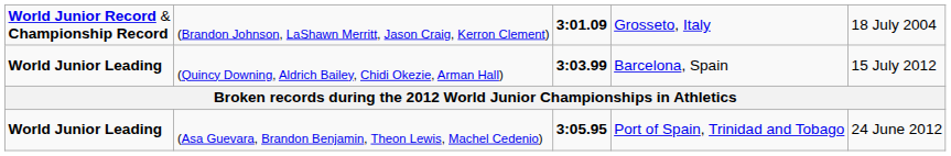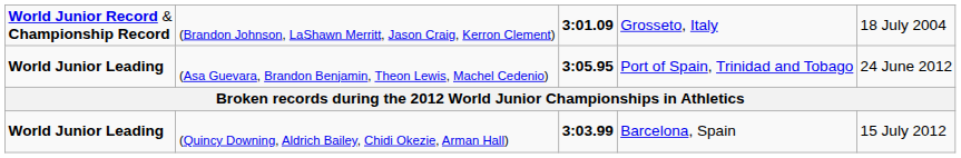 <table class="wikitable">
 <tr>
 <td><strong><a href='#'>World Junior Record</a></strong> &<br><strong>Championship Record</strong></td>
 <td><br><small>(<a href='#'>Brandon Johnson</a>, <a href='#'>LaShawn Merritt</a>, <a href='#'>Jason Craig</a>, <a href='#'>Kerron Clement</a>)</small></td>
 <td><strong>3:01.09</strong></td>
 <td><a href='#'>Grosseto</a>, <a href='#'>Italy</a></td>
 <td>18 July 2004</td>
 </tr>
 <tr>
 <td><strong>World Junior Leading</strong></td>
-<td><br><small>(<a href='#'>Quincy Downing</a>, <a href='#'>Aldrich Bailey</a>, <a href='#'>Chidi Okezie</a>, <a href='#'>Arman Hall</a>)</small></td>
-<td><strong>3:03.99</strong></td>
-<td><a href='#'>Barcelona</a>, Spain</td>
-<td>15 July 2012</td>
+<td><br><small>(<a href='#'>Asa Guevara</a>, <a href='#'>Brandon Benjamin</a>, <a href='#'>Theon Lewis</a>, <a href='#'>Machel Cedenio</a>)</small></td>
+<td><strong>3:05.95</strong></td>
+<td><a href='#'>Port of Spain</a>, <a href='#'>Trinidad and Tobago</a></td>
+<td>24 June 2012</td>
 </tr>
 <tr>
 <th colspan="5">Broken records during the 2012 World Junior Championships in Athletics</th>
 </tr>
 <tr>
 <td><strong>World Junior Leading</strong></td>
-<td><br><small>(<a href='#'>Asa Guevara</a>, <a href='#'>Brandon Benjamin</a>, <a href='#'>Theon Lewis</a>, <a href='#'>Machel Cedenio</a>)</small></td>
-<td><strong>3:05.95</strong></td>
-<td><a href='#'>Port of Spain</a>, <a href='#'>Trinidad and Tobago</a></td>
-<td>24 June 2012</td>
+<td><br><small>(<a href='#'>Quincy Downing</a>, <a href='#'>Aldrich Bailey</a>, <a href='#'>Chidi Okezie</a>, <a href='#'>Arman Hall</a>)</small></td>
+<td><strong>3:03.99</strong></td>
+<td><a href='#'>Barcelona</a>, Spain</td>
+<td>15 July 2012</td>
 </tr>
 </table>
